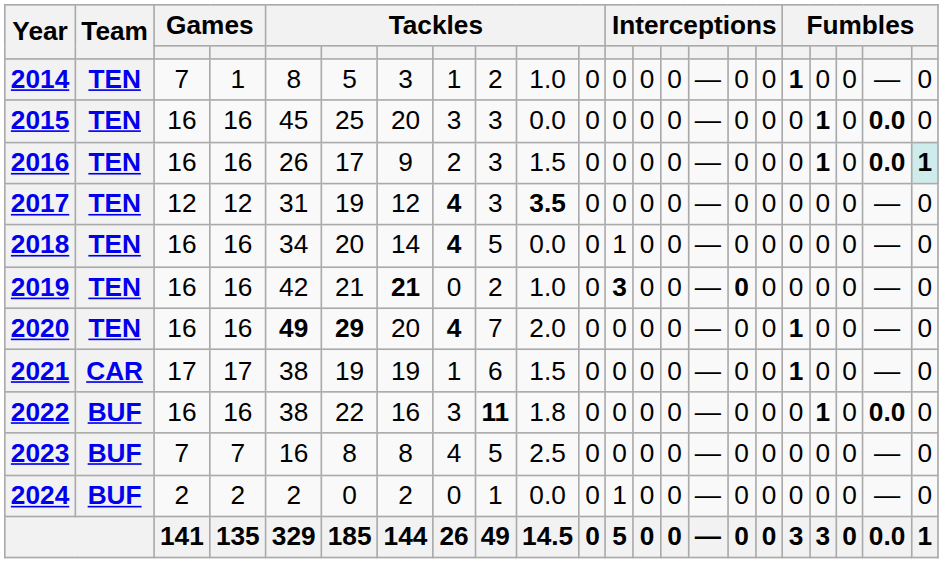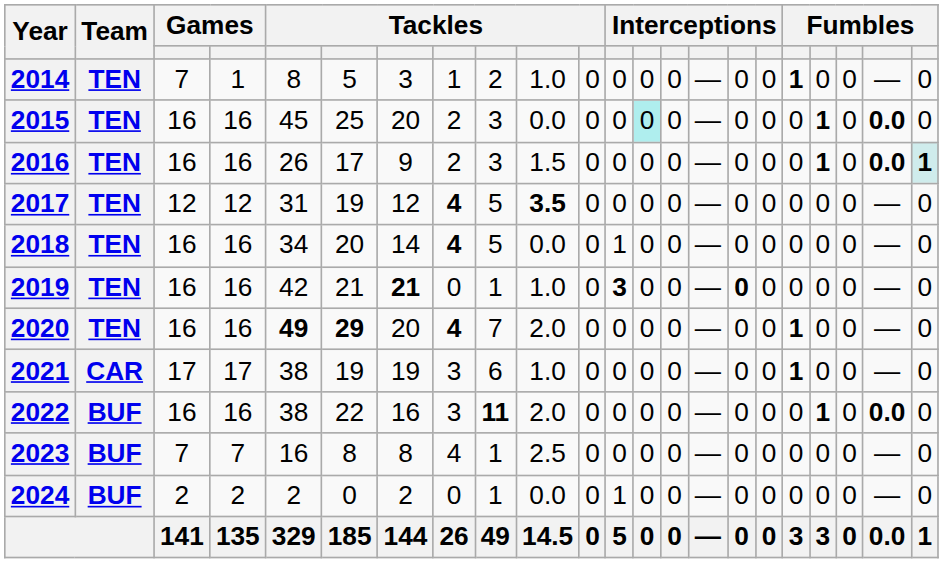 <table class="wikitable" style="text-align: center;">
 <tr>
 <th rowspan="2">Year</th>
 <th rowspan="2">Team</th>
 <th colspan="2">Games</th>
 <th colspan="7">Tackles</th>
 <th colspan="6">Interceptions</th>
 <th colspan="5">Fumbles</th>
 </tr>
 <tr>
 <th></th>
 <th></th>
 <th></th>
 <th></th>
 <th></th>
 <th></th>
 <th></th>
 <th></th>
 <th></th>
 <th></th>
 <th></th>
 <th></th>
 <th></th>
 <th></th>
 <th></th>
 <th></th>
 <th></th>
 <th></th>
 <th></th>
 <th></th>
 </tr>
 <tr>
 <th><a href='#'>2014</a></th>
 <th><a href='#'>TEN</a></th>
 <td>7</td>
 <td>1</td>
 <td>8</td>
 <td>5</td>
 <td>3</td>
 <td>1</td>
 <td>2</td>
 <td>1.0</td>
 <td>0</td>
 <td>0</td>
 <td>0</td>
 <td>0</td>
 <td>—</td>
 <td>0</td>
 <td>0</td>
 <td><strong>1</strong></td>
 <td>0</td>
 <td>0</td>
 <td>—</td>
 <td>0</td>
 </tr>
 <tr>
 <th><a href='#'>2015</a></th>
 <th><a href='#'>TEN</a></th>
 <td>16</td>
 <td>16</td>
 <td>45</td>
 <td>25</td>
 <td>20</td>
-<td>3</td>
+<td>2</td>
 <td>3</td>
 <td>0.0</td>
 <td>0</td>
 <td>0</td>
-<td>0</td>
+<td style="background: paleturquoise;">0</td>
 <td>0</td>
 <td>—</td>
 <td>0</td>
 <td>0</td>
 <td>0</td>
 <td><strong>1</strong></td>
 <td>0</td>
 <td><strong>0.0</strong></td>
 <td>0</td>
 </tr>
 <tr>
 <th><a href='#'>2016</a></th>
 <th><a href='#'>TEN</a></th>
 <td>16</td>
 <td>16</td>
 <td>26</td>
 <td>17</td>
 <td>9</td>
 <td>2</td>
 <td>3</td>
 <td>1.5</td>
 <td>0</td>
 <td>0</td>
 <td>0</td>
 <td>0</td>
 <td>—</td>
 <td>0</td>
 <td>0</td>
 <td>0</td>
 <td><strong>1</strong></td>
 <td>0</td>
 <td><strong>0.0</strong></td>
 <td style="background:#cfecec;"><strong>1</strong></td>
 </tr>
 <tr>
 <th><a href='#'>2017</a></th>
 <th><a href='#'>TEN</a></th>
 <td>12</td>
 <td>12</td>
 <td>31</td>
 <td>19</td>
 <td>12</td>
 <td><strong>4</strong></td>
-<td>3</td>
+<td>5</td>
 <td><strong>3.5</strong></td>
 <td>0</td>
 <td>0</td>
 <td>0</td>
 <td>0</td>
 <td>—</td>
 <td>0</td>
 <td>0</td>
 <td>0</td>
 <td>0</td>
 <td>0</td>
 <td>—</td>
 <td>0</td>
 </tr>
 <tr>
 <th><a href='#'>2018</a></th>
 <th><a href='#'>TEN</a></th>
 <td>16</td>
 <td>16</td>
 <td>34</td>
 <td>20</td>
 <td>14</td>
 <td><strong>4</strong></td>
 <td>5</td>
 <td>0.0</td>
 <td>0</td>
 <td>1</td>
 <td>0</td>
 <td>0</td>
 <td>—</td>
 <td>0</td>
 <td>0</td>
 <td>0</td>
 <td>0</td>
 <td>0</td>
 <td>—</td>
 <td>0</td>
 </tr>
 <tr>
 <th><a href='#'>2019</a></th>
 <th><a href='#'>TEN</a></th>
 <td>16</td>
 <td>16</td>
 <td>42</td>
 <td>21</td>
 <td><strong>21</strong></td>
 <td>0</td>
-<td>2</td>
+<td>1</td>
 <td>1.0</td>
 <td>0</td>
 <td><strong>3</strong></td>
 <td>0</td>
 <td>0</td>
 <td>—</td>
 <td><strong>0</strong></td>
 <td>0</td>
 <td>0</td>
 <td>0</td>
 <td>0</td>
 <td>—</td>
 <td>0</td>
 </tr>
 <tr>
 <th><a href='#'>2020</a></th>
 <th><a href='#'>TEN</a></th>
 <td>16</td>
 <td>16</td>
 <td><strong>49</strong></td>
 <td><strong>29</strong></td>
 <td>20</td>
 <td><strong>4</strong></td>
 <td>7</td>
 <td>2.0</td>
 <td>0</td>
 <td>0</td>
 <td>0</td>
 <td>0</td>
 <td>—</td>
 <td>0</td>
 <td>0</td>
 <td><strong>1</strong></td>
 <td>0</td>
 <td>0</td>
 <td>—</td>
 <td>0</td>
 </tr>
 <tr>
 <th><a href='#'>2021</a></th>
 <th><a href='#'>CAR</a></th>
 <td>17</td>
 <td>17</td>
 <td>38</td>
 <td>19</td>
 <td>19</td>
-<td>1</td>
+<td>3</td>
 <td>6</td>
-<td>1.5</td>
+<td>1.0</td>
 <td>0</td>
 <td>0</td>
 <td>0</td>
 <td>0</td>
 <td>—</td>
 <td>0</td>
 <td>0</td>
 <td><strong>1</strong></td>
 <td>0</td>
 <td>0</td>
 <td>—</td>
 <td>0</td>
 </tr>
 <tr>
 <th><a href='#'>2022</a></th>
 <th><a href='#'>BUF</a></th>
 <td>16</td>
 <td>16</td>
 <td>38</td>
 <td>22</td>
 <td>16</td>
 <td>3</td>
 <td><strong>11</strong></td>
-<td>1.8</td>
+<td>2.0</td>
 <td>0</td>
 <td>0</td>
 <td>0</td>
 <td>0</td>
 <td>—</td>
 <td>0</td>
 <td>0</td>
 <td>0</td>
 <td><strong>1</strong></td>
 <td>0</td>
 <td><strong>0.0</strong></td>
 <td>0</td>
 </tr>
 <tr>
 <th><a href='#'>2023</a></th>
 <th><a href='#'>BUF</a></th>
 <td>7</td>
 <td>7</td>
 <td>16</td>
 <td>8</td>
 <td>8</td>
 <td>4</td>
-<td>5</td>
+<td>1</td>
 <td>2.5</td>
 <td>0</td>
 <td>0</td>
 <td>0</td>
 <td>0</td>
 <td>—</td>
 <td>0</td>
 <td>0</td>
 <td>0</td>
 <td>0</td>
 <td>0</td>
 <td>—</td>
 <td>0</td>
 </tr>
 <tr>
 <th><a href='#'>2024</a></th>
 <th><a href='#'>BUF</a></th>
 <td>2</td>
 <td>2</td>
 <td>2</td>
 <td>0</td>
 <td>2</td>
 <td>0</td>
 <td>1</td>
 <td>0.0</td>
 <td>0</td>
 <td>1</td>
 <td>0</td>
 <td>0</td>
 <td>—</td>
 <td>0</td>
 <td>0</td>
 <td>0</td>
 <td>0</td>
 <td>0</td>
 <td>—</td>
 <td>0</td>
 </tr>
 <tr>
 <th colspan="2"></th>
 <th>141</th>
 <th>135</th>
 <th>329</th>
 <th>185</th>
 <th>144</th>
 <th>26</th>
 <th>49</th>
 <th>14.5</th>
 <th>0</th>
 <th>5</th>
 <th>0</th>
 <th>0</th>
 <th>—</th>
 <th>0</th>
 <th>0</th>
 <th>3</th>
 <th>3</th>
 <th>0</th>
 <th>0.0</th>
 <th>1</th>
 </tr>
 </table>
